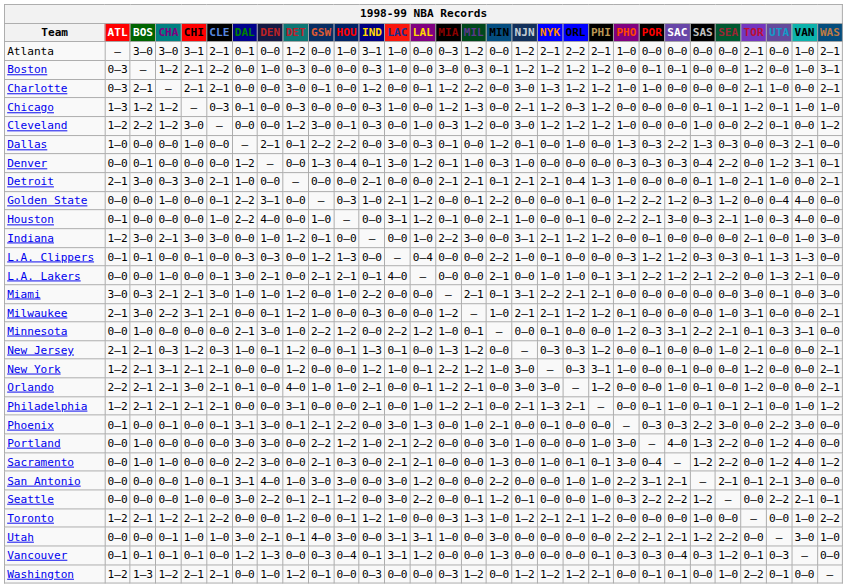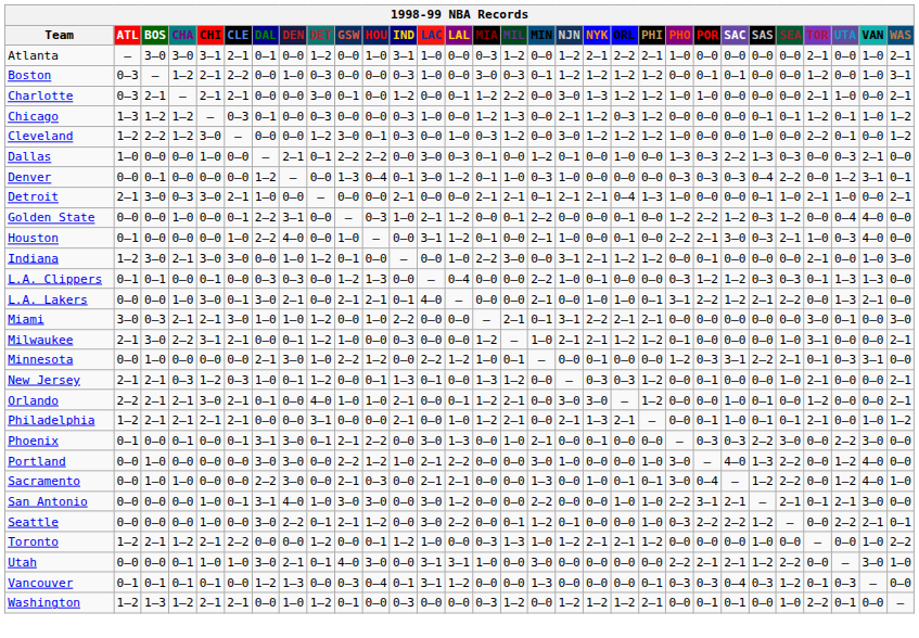 <table class="wikitable" style="font-size:90%; text-align:center;">
 <tr>
 <th colspan=30>1998-99 NBA Records</th>
 </tr>
 <tr>
 <th width=100>Team</th>
 <th style="background:#FF0000;color:#FFFFFF;width=35">ATL</th>
 <th style="background:#006400;color:#FFFFFF;width=35">BOS</th>
 <th style="background:#008080;color:#800080;width=35">CHA</th>
 <th style="background:#FF0000;color:#000000;width=35">CHI</th>
 <th style="background:#000000;color:#5787DC;width=35">CLE</th>
 <th style="background:#00008B;color:#008000;width=35">DAL</th>
 <th style="background:#141A44;color:#BC2224;width=35">DEN</th>
 <th style="background:#0C7674;color:#BB222C;width=35">DET</th>
 <th style="background:#072E63;color:#DC5A34;width=35">GSW</th>
 <th style="background:#002366;color:#FF0000;width=35">HOU</th>
 <th style="background:#000080;color:#FFD700;width=35">IND</th>
 <th style="background:#F9160D;color:#1A2E8B;width=35">LAC</th>
 <th style="background:#800080;color:#FFD700;width=35">LAL</th>
 <th style="background:#000000;color:#8B0000;width=35">MIA</th>
 <th style="background:#00471B;color:#5C378A;width=35">MIL</th>
 <th style="background:#044D80;color:#000000;width=35">MIN</th>
 <th style="background:#12305B;color:#C4CED4;width=35">NJN</th>
 <th style="background:#0000FF;color:#FF8C00;width=35">NYK</th>
 <th style="background:#0000FF;color:#000000;width=35">ORL</th>
 <th style="background:#000000;color:#BB9754;width=35">PHI</th>
 <th style="background:#800080;color:#FF4500;width=35">PHO</th>
 <th style="background:#000000;color:#FF0000;width=35">POR</th>
 <th style="background:#6846A8;color:#FFFFFF;width=35">SAC</th>
 <th style="background:#000000;color:#C0C0C0;width=35">SAS</th>
 <th style="background:#005831;color:#992634;width=35">SEA</th>
 <th style="background:#7436BF;color:#BE0F34;width=35">TOR</th>
 <th style="background:#644A9C;color:#149BC7;width=35">UTA</th>
 <th style="background:#0CB2AC;color:#000000;width=35">VAN</th>
 <th style="background:#044D7D;color:#BC7A44;width=35">WAS</th>
 </tr>
 <tr>
 <td style="text-align:left;">Atlanta</td>
 <td>–</td>
 <td>3–0</td>
 <td>3–0</td>
 <td>3–1</td>
 <td>2–1</td>
 <td>0–1</td>
 <td>0–0</td>
 <td>1–2</td>
 <td>0–0</td>
 <td>1–0</td>
 <td>3–1</td>
 <td>1–0</td>
 <td>0–0</td>
 <td>0–3</td>
 <td>1–2</td>
 <td>0–0</td>
 <td>1–2</td>
 <td>2–1</td>
 <td>2–2</td>
 <td>2–1</td>
 <td>1–0</td>
 <td>0–0</td>
 <td>0–0</td>
 <td>0–0</td>
 <td>0–0</td>
 <td>2–1</td>
 <td>0–0</td>
 <td>1–0</td>
 <td>2–1</td>
 </tr>
 <tr>
 <td style="text-align:left;"><a href='#'>Boston</a></td>
 <td>0–3</td>
 <td>–</td>
 <td>1–2</td>
 <td>2–1</td>
 <td>2–2</td>
 <td>0–0</td>
 <td>1–0</td>
 <td>0–3</td>
 <td>0–0</td>
 <td>0–0</td>
 <td>0–3</td>
 <td>1–0</td>
 <td>0–0</td>
 <td>3–0</td>
 <td>0–3</td>
 <td>0–1</td>
 <td>1–2</td>
 <td>1–2</td>
 <td>1–2</td>
 <td>1–2</td>
 <td>0–0</td>
 <td>0–1</td>
 <td>0–1</td>
 <td>0–0</td>
 <td>0–0</td>
 <td>1–2</td>
 <td>0–0</td>
 <td>1–0</td>
 <td>3–1</td>
 </tr>
 <tr>
 <td style="text-align:left;"><a href='#'>Charlotte</a></td>
 <td>0–3</td>
 <td>2–1</td>
 <td>–</td>
 <td>2–1</td>
 <td>2–1</td>
 <td>0–0</td>
 <td>0–0</td>
 <td>3–0</td>
 <td>0–1</td>
 <td>0–0</td>
 <td>1–2</td>
 <td>0–0</td>
 <td>0–1</td>
 <td>1–2</td>
 <td>2–2</td>
 <td>0–0</td>
 <td>3–0</td>
 <td>1–3</td>
 <td>1–2</td>
 <td>1–2</td>
 <td>1–0</td>
 <td>1–0</td>
 <td>0–0</td>
 <td>0–0</td>
 <td>0–0</td>
 <td>2–1</td>
 <td>1–0</td>
 <td>0–0</td>
 <td>2–1</td>
 </tr>
 <tr>
 <td style="text-align:left;"><a href='#'>Chicago</a></td>
 <td>1–3</td>
 <td>1–2</td>
 <td>1–2</td>
 <td>–</td>
 <td>0–3</td>
 <td>0–1</td>
 <td>0–0</td>
 <td>0–3</td>
 <td>0–0</td>
 <td>0–0</td>
 <td>0–3</td>
 <td>1–0</td>
 <td>0–0</td>
 <td>1–2</td>
 <td>1–3</td>
 <td>0–0</td>
 <td>2–1</td>
 <td>1–2</td>
 <td>0–3</td>
 <td>1–2</td>
 <td>0–0</td>
 <td>0–0</td>
 <td>0–0</td>
 <td>0–1</td>
 <td>0–1</td>
 <td>1–2</td>
 <td>0–1</td>
 <td>1–0</td>
-<td>1–0</td>
+<td>1–2</td>
 </tr>
 <tr>
 <td style="text-align:left;"><a href='#'>Cleveland</a></td>
 <td>1–2</td>
 <td>2–2</td>
 <td>1–2</td>
 <td>3–0</td>
 <td>–</td>
 <td>0–0</td>
 <td>0–0</td>
 <td>1–2</td>
 <td>3–0</td>
 <td>0–1</td>
 <td>0–3</td>
 <td>0–0</td>
 <td>1–0</td>
 <td>0–3</td>
 <td>1–2</td>
 <td>0–0</td>
 <td>3–0</td>
 <td>1–2</td>
 <td>1–2</td>
 <td>1–2</td>
 <td>1–0</td>
 <td>0–0</td>
 <td>0–0</td>
 <td>1–0</td>
 <td>0–0</td>
 <td>2–2</td>
 <td>0–1</td>
 <td>0–0</td>
 <td>1–2</td>
 </tr>
 <tr>
 <td style="text-align:left;"><a href='#'>Dallas</a></td>
 <td>1–0</td>
 <td>0–0</td>
 <td>0–0</td>
 <td>1–0</td>
 <td>0–0</td>
 <td>–</td>
 <td>2–1</td>
 <td>0–1</td>
 <td>2–2</td>
 <td>2–2</td>
 <td>0–0</td>
 <td>3–0</td>
 <td>0–3</td>
 <td>0–1</td>
 <td>0–0</td>
 <td>1–2</td>
 <td>0–1</td>
 <td>0–0</td>
 <td>1–0</td>
 <td>0–0</td>
 <td>1–3</td>
 <td>0–3</td>
 <td>2–2</td>
 <td>1–3</td>
 <td>0–3</td>
 <td>0–0</td>
 <td>0–3</td>
 <td>2–1</td>
 <td>0–0</td>
 </tr>
 <tr>
 <td style="text-align:left;"><a href='#'>Denver</a></td>
 <td>0–0</td>
 <td>0–1</td>
 <td>0–0</td>
 <td>0–0</td>
 <td>0–0</td>
 <td>1–2</td>
 <td>–</td>
 <td>0–0</td>
 <td>1–3</td>
 <td>0–4</td>
 <td>0–1</td>
 <td>3–0</td>
 <td>1–2</td>
 <td>0–1</td>
 <td>1–0</td>
 <td>0–3</td>
 <td>1–0</td>
 <td>0–0</td>
 <td>0–0</td>
 <td>0–0</td>
 <td>0–3</td>
 <td>0–3</td>
 <td>0–3</td>
 <td>0–4</td>
 <td>2–2</td>
 <td>0–0</td>
 <td>1–2</td>
 <td>3–1</td>
 <td>0–1</td>
 </tr>
 <tr>
 <td style="text-align:left;"><a href='#'>Detroit</a></td>
 <td>2–1</td>
 <td>3–0</td>
 <td>0–3</td>
 <td>3–0</td>
 <td>2–1</td>
 <td>1–0</td>
 <td>0–0</td>
 <td>–</td>
 <td>0–0</td>
 <td>0–0</td>
 <td>2–1</td>
 <td>0–0</td>
 <td>0–0</td>
 <td>2–1</td>
 <td>2–1</td>
 <td>0–1</td>
 <td>2–1</td>
 <td>2–1</td>
 <td>0–4</td>
 <td>1–3</td>
 <td>1–0</td>
 <td>0–0</td>
 <td>0–0</td>
 <td>0–1</td>
 <td>1–0</td>
 <td>2–1</td>
 <td>1–0</td>
 <td>0–0</td>
 <td>2–1</td>
 </tr>
 <tr>
 <td style="text-align:left;"><a href='#'>Golden State</a></td>
 <td>0–0</td>
 <td>0–0</td>
 <td>1–0</td>
 <td>0–0</td>
 <td>0–1</td>
 <td>2–2</td>
 <td>3–1</td>
 <td>0–0</td>
 <td>–</td>
 <td>0–3</td>
 <td>1–0</td>
 <td>2–1</td>
 <td>1–2</td>
 <td>0–0</td>
 <td>0–1</td>
 <td>2–2</td>
 <td>0–0</td>
 <td>0–0</td>
 <td>0–1</td>
 <td>0–0</td>
 <td>1–2</td>
 <td>2–2</td>
 <td>1–2</td>
 <td>0–3</td>
 <td>1–2</td>
 <td>0–0</td>
 <td>0–4</td>
 <td>4–0</td>
 <td>0–0</td>
 </tr>
 <tr>
 <td style="text-align:left;"><a href='#'>Houston</a></td>
 <td>0–1</td>
 <td>0–0</td>
 <td>0–0</td>
 <td>0–0</td>
 <td>1–0</td>
 <td>2–2</td>
 <td>4–0</td>
 <td>0–0</td>
 <td>1–0</td>
 <td>–</td>
 <td>0–0</td>
 <td>3–1</td>
 <td>1–2</td>
 <td>0–1</td>
 <td>0–0</td>
 <td>2–1</td>
 <td>1–0</td>
 <td>0–0</td>
 <td>0–1</td>
 <td>0–0</td>
 <td>2–2</td>
 <td>2–1</td>
 <td>3–0</td>
 <td>0–3</td>
 <td>2–1</td>
 <td>1–0</td>
 <td>0–3</td>
 <td>4–0</td>
 <td>0–0</td>
 </tr>
 <tr>
 <td style="text-align:left;"><a href='#'>Indiana</a></td>
 <td>1–2</td>
 <td>3–0</td>
 <td>2–1</td>
 <td>3–0</td>
 <td>3–0</td>
 <td>0–0</td>
 <td>1–0</td>
 <td>1–2</td>
 <td>0–1</td>
 <td>0–0</td>
 <td>–</td>
 <td>0–0</td>
 <td>1–0</td>
 <td>2–2</td>
 <td>3–0</td>
 <td>0–0</td>
 <td>3–1</td>
 <td>2–1</td>
 <td>1–2</td>
 <td>1–2</td>
 <td>0–0</td>
 <td>0–1</td>
 <td>0–0</td>
 <td>0–0</td>
 <td>0–0</td>
 <td>2–1</td>
 <td>0–0</td>
 <td>1–0</td>
 <td>3–0</td>
 </tr>
 <tr>
 <td style="text-align:left;"><a href='#'>L.A. Clippers</a></td>
 <td>0–1</td>
 <td>0–1</td>
 <td>0–0</td>
 <td>0–1</td>
 <td>0–0</td>
 <td>0–3</td>
 <td>0–3</td>
 <td>0–0</td>
 <td>1–2</td>
 <td>1–3</td>
 <td>0–0</td>
 <td>–</td>
 <td>0–4</td>
 <td>0–0</td>
 <td>0–0</td>
 <td>2–2</td>
 <td>1–0</td>
 <td>0–1</td>
 <td>0–0</td>
 <td>0–0</td>
 <td>0–3</td>
 <td>1–2</td>
 <td>1–2</td>
 <td>0–3</td>
 <td>0–3</td>
 <td>0–1</td>
 <td>1–3</td>
 <td>1–3</td>
 <td>0–0</td>
 </tr>
 <tr>
 <td style="text-align:left;"><a href='#'>L.A. Lakers</a></td>
 <td>0–0</td>
 <td>0–0</td>
 <td>1–0</td>
-<td>0–0</td>
+<td>3–0</td>
 <td>0–1</td>
 <td>3–0</td>
 <td>2–1</td>
 <td>0–0</td>
 <td>2–1</td>
 <td>2–1</td>
 <td>0–1</td>
 <td>4–0</td>
 <td>–</td>
 <td>0–0</td>
 <td>0–0</td>
 <td>2–1</td>
 <td>0–0</td>
 <td>1–0</td>
 <td>1–0</td>
 <td>0–1</td>
 <td>3–1</td>
 <td>2–2</td>
 <td>1–2</td>
 <td>2–1</td>
 <td>2–2</td>
 <td>0–0</td>
 <td>1–3</td>
 <td>2–1</td>
 <td>0–0</td>
 </tr>
 <tr>
 <td style="text-align:left;"><a href='#'>Miami</a></td>
 <td>3–0</td>
 <td>0–3</td>
 <td>2–1</td>
 <td>2–1</td>
 <td>3–0</td>
 <td>1–0</td>
 <td>1–0</td>
 <td>1–2</td>
 <td>0–0</td>
 <td>1–0</td>
 <td>2–2</td>
 <td>0–0</td>
 <td>0–0</td>
 <td>–</td>
 <td>2–1</td>
 <td>0–1</td>
 <td>3–1</td>
 <td>2–2</td>
 <td>2–1</td>
 <td>2–1</td>
 <td>0–0</td>
 <td>0–0</td>
 <td>0–0</td>
 <td>0–0</td>
 <td>0–0</td>
 <td>3–0</td>
 <td>0–1</td>
 <td>0–0</td>
 <td>3–0</td>
 </tr>
 <tr>
 <td style="text-align:left;"><a href='#'>Milwaukee</a></td>
 <td>2–1</td>
 <td>3–0</td>
 <td>2–2</td>
 <td>3–1</td>
 <td>2–1</td>
 <td>0–0</td>
 <td>0–1</td>
 <td>1–2</td>
 <td>1–0</td>
 <td>0–0</td>
 <td>0–3</td>
 <td>0–0</td>
 <td>0–0</td>
 <td>1–2</td>
 <td>–</td>
 <td>1–0</td>
 <td>2–1</td>
 <td>2–1</td>
 <td>1–2</td>
 <td>1–2</td>
 <td>0–1</td>
 <td>0–0</td>
 <td>0–0</td>
 <td>0–0</td>
 <td>1–0</td>
 <td>3–1</td>
 <td>0–0</td>
 <td>0–0</td>
 <td>2–1</td>
 </tr>
 <tr>
 <td style="text-align:left;"><a href='#'>Minnesota</a></td>
 <td>0–0</td>
 <td>1–0</td>
 <td>0–0</td>
 <td>0–0</td>
 <td>0–0</td>
 <td>2–1</td>
 <td>3–0</td>
 <td>1–0</td>
 <td>2–2</td>
 <td>1–2</td>
 <td>0–0</td>
 <td>2–2</td>
 <td>1–2</td>
 <td>1–0</td>
 <td>0–1</td>
 <td>–</td>
 <td>0–0</td>
 <td>0–1</td>
 <td>0–0</td>
 <td>0–0</td>
 <td>1–2</td>
 <td>0–3</td>
 <td>3–1</td>
 <td>2–2</td>
 <td>2–1</td>
 <td>0–1</td>
 <td>0–3</td>
 <td>3–1</td>
 <td>0–0</td>
 </tr>
 <tr>
 <td style="text-align:left;"><a href='#'>New Jersey</a></td>
 <td>2–1</td>
 <td>2–1</td>
 <td>0–3</td>
 <td>1–2</td>
 <td>0–3</td>
 <td>1–0</td>
 <td>0–1</td>
 <td>1–2</td>
 <td>0–0</td>
 <td>0–1</td>
 <td>1–3</td>
 <td>0–1</td>
 <td>0–0</td>
 <td>1–3</td>
 <td>1–2</td>
 <td>0–0</td>
 <td>–</td>
 <td>0–3</td>
 <td>0–3</td>
 <td>1–2</td>
 <td>0–0</td>
 <td>0–1</td>
 <td>0–0</td>
 <td>0–0</td>
 <td>1–0</td>
 <td>2–1</td>
-<td>0–0</td>
-<td>0–0</td>
-<td>2–1</td>
-</tr>
-<tr>
-<td style="text-align:left;"><a href='#'>New York</a></td>
-<td>1–2</td>
-<td>2–1</td>
-<td>3–1</td>
-<td>2–1</td>
-<td>2–1</td>
-<td>0–0</td>
-<td>0–0</td>
-<td>1–2</td>
-<td>0–0</td>
-<td>0–0</td>
-<td>1–2</td>
-<td>1–0</td>
-<td>0–1</td>
-<td>2–2</td>
-<td>1–2</td>
-<td>1–0</td>
-<td>3–0</td>
-<td>–</td>
-<td>0–3</td>
-<td>3–1</td>
-<td>1–0</td>
-<td>0–0</td>
-<td>0–1</td>
-<td>0–0</td>
-<td>0–0</td>
-<td>1–2</td>
 <td>0–0</td>
 <td>0–0</td>
 <td>2–1</td>
 </tr>
 <tr>
 <td style="text-align:left;"><a href='#'>Orlando</a></td>
 <td>2–2</td>
 <td>2–1</td>
 <td>2–1</td>
 <td>3–0</td>
 <td>2–1</td>
 <td>0–1</td>
 <td>0–0</td>
 <td>4–0</td>
 <td>1–0</td>
 <td>1–0</td>
 <td>2–1</td>
 <td>0–0</td>
 <td>0–1</td>
 <td>1–2</td>
 <td>2–1</td>
 <td>0–0</td>
 <td>3–0</td>
 <td>3–0</td>
 <td>–</td>
 <td>1–2</td>
 <td>0–0</td>
 <td>0–0</td>
 <td>1–0</td>
 <td>0–1</td>
 <td>0–0</td>
 <td>1–2</td>
 <td>0–0</td>
 <td>0–0</td>
 <td>2–1</td>
 </tr>
 <tr>
 <td style="text-align:left;"><a href='#'>Philadelphia</a></td>
 <td>1–2</td>
 <td>2–1</td>
 <td>2–1</td>
 <td>2–1</td>
 <td>2–1</td>
 <td>0–0</td>
 <td>0–0</td>
 <td>3–1</td>
 <td>0–0</td>
 <td>0–0</td>
 <td>2–1</td>
 <td>0–0</td>
 <td>1–0</td>
 <td>1–2</td>
 <td>2–1</td>
 <td>0–0</td>
 <td>2–1</td>
 <td>1–3</td>
 <td>2–1</td>
 <td>–</td>
 <td>0–0</td>
 <td>0–1</td>
 <td>1–0</td>
 <td>0–1</td>
 <td>0–1</td>
 <td>2–1</td>
 <td>0–0</td>
 <td>1–0</td>
 <td>1–2</td>
 </tr>
 <tr>
 <td style="text-align:left;"><a href='#'>Phoenix</a></td>
 <td>0–1</td>
 <td>0–0</td>
 <td>0–1</td>
 <td>0–0</td>
 <td>0–1</td>
 <td>3–1</td>
 <td>3–0</td>
 <td>0–1</td>
 <td>2–1</td>
 <td>2–2</td>
 <td>0–0</td>
 <td>3–0</td>
 <td>1–3</td>
 <td>0–0</td>
 <td>1–0</td>
 <td>2–1</td>
 <td>0–0</td>
 <td>0–1</td>
 <td>0–0</td>
 <td>0–0</td>
 <td>–</td>
 <td>0–3</td>
 <td>0–3</td>
 <td>2–2</td>
 <td>3–0</td>
 <td>0–0</td>
 <td>2–2</td>
 <td>3–0</td>
 <td>0–0</td>
 </tr>
 <tr>
 <td style="text-align:left;"><a href='#'>Portland</a></td>
 <td>0–0</td>
 <td>1–0</td>
 <td>0–0</td>
 <td>0–0</td>
 <td>0–0</td>
 <td>3–0</td>
 <td>3–0</td>
 <td>0–0</td>
 <td>2–2</td>
 <td>1–2</td>
 <td>1–0</td>
 <td>2–1</td>
 <td>2–2</td>
 <td>0–0</td>
 <td>0–0</td>
 <td>3–0</td>
 <td>1–0</td>
 <td>0–0</td>
 <td>0–0</td>
 <td>1–0</td>
 <td>3–0</td>
 <td>–</td>
 <td>4–0</td>
 <td>1–3</td>
 <td>2–2</td>
 <td>0–0</td>
 <td>1–2</td>
 <td>4–0</td>
 <td>0–0</td>
 </tr>
 <tr>
 <td style="text-align:left;"><a href='#'>Sacramento</a></td>
 <td>0–0</td>
 <td>1–0</td>
 <td>1–0</td>
 <td>0–0</td>
 <td>0–0</td>
 <td>2–2</td>
 <td>3–0</td>
 <td>0–0</td>
 <td>2–1</td>
 <td>0–3</td>
 <td>0–0</td>
 <td>2–1</td>
 <td>2–1</td>
 <td>0–0</td>
 <td>0–0</td>
 <td>1–3</td>
 <td>0–0</td>
 <td>1–0</td>
 <td>0–1</td>
 <td>0–1</td>
 <td>3–0</td>
 <td>0–4</td>
 <td>–</td>
 <td>1–2</td>
 <td>2–2</td>
 <td>0–0</td>
 <td>1–2</td>
 <td>4–0</td>
-<td>1–2</td>
+<td>1–0</td>
 </tr>
 <tr>
 <td style="text-align:left;"><a href='#'>San Antonio</a></td>
 <td>0–0</td>
 <td>0–0</td>
 <td>0–0</td>
 <td>1–0</td>
 <td>0–1</td>
 <td>3–1</td>
 <td>4–0</td>
 <td>1–0</td>
 <td>3–0</td>
 <td>3–0</td>
 <td>0–0</td>
 <td>3–0</td>
 <td>1–2</td>
 <td>0–0</td>
 <td>0–0</td>
 <td>2–2</td>
 <td>0–0</td>
 <td>0–0</td>
 <td>1–0</td>
 <td>1–0</td>
 <td>2–2</td>
 <td>3–1</td>
 <td>2–1</td>
 <td>–</td>
 <td>2–1</td>
 <td>0–1</td>
 <td>2–1</td>
 <td>3–0</td>
 <td>0–0</td>
 </tr>
 <tr>
 <td style="text-align:left;"><a href='#'>Seattle</a></td>
 <td>0–0</td>
 <td>0–0</td>
 <td>0–0</td>
 <td>1–0</td>
 <td>0–0</td>
 <td>3–0</td>
 <td>2–2</td>
 <td>0–1</td>
 <td>2–1</td>
 <td>1–2</td>
 <td>0–0</td>
 <td>3–0</td>
 <td>2–2</td>
 <td>0–0</td>
 <td>0–1</td>
 <td>1–2</td>
 <td>0–1</td>
 <td>0–0</td>
 <td>0–0</td>
 <td>1–0</td>
 <td>0–3</td>
 <td>2–2</td>
 <td>2–2</td>
 <td>1–2</td>
 <td>–</td>
 <td>0–0</td>
 <td>2–2</td>
 <td>2–1</td>
 <td>0–1</td>
 </tr>
 <tr>
 <td style="text-align:left;"><a href='#'>Toronto</a></td>
 <td>1–2</td>
 <td>2–1</td>
 <td>1–2</td>
 <td>2–1</td>
 <td>2–2</td>
 <td>0–0</td>
 <td>0–0</td>
 <td>1–2</td>
 <td>0–0</td>
 <td>0–1</td>
 <td>1–2</td>
 <td>1–0</td>
 <td>0–0</td>
 <td>0–3</td>
 <td>1–3</td>
 <td>1–0</td>
 <td>1–2</td>
 <td>2–1</td>
 <td>2–1</td>
 <td>1–2</td>
 <td>0–0</td>
 <td>0–0</td>
 <td>0–0</td>
 <td>1–0</td>
 <td>0–0</td>
 <td>–</td>
 <td>0–0</td>
 <td>1–0</td>
 <td>2–2</td>
 </tr>
 <tr>
 <td style="text-align:left;"><a href='#'>Utah</a></td>
 <td>0–0</td>
 <td>0–0</td>
 <td>0–1</td>
 <td>1–0</td>
 <td>1–0</td>
 <td>3–0</td>
 <td>2–1</td>
 <td>0–1</td>
 <td>4–0</td>
 <td>3–0</td>
 <td>0–0</td>
 <td>3–1</td>
 <td>3–1</td>
 <td>1–0</td>
 <td>0–0</td>
 <td>3–0</td>
 <td>0–0</td>
 <td>0–0</td>
 <td>0–0</td>
 <td>0–0</td>
 <td>2–2</td>
 <td>2–1</td>
 <td>2–1</td>
 <td>1–2</td>
 <td>2–2</td>
 <td>0–0</td>
 <td>–</td>
 <td>3–0</td>
 <td>1–0</td>
 </tr>
 <tr>
 <td style="text-align:left;"><a href='#'>Vancouver</a></td>
 <td>0–1</td>
 <td>0–1</td>
 <td>0–1</td>
 <td>0–1</td>
 <td>0–0</td>
 <td>1–2</td>
 <td>1–3</td>
 <td>0–0</td>
 <td>0–3</td>
 <td>0–4</td>
 <td>0–1</td>
 <td>3–1</td>
 <td>1–2</td>
 <td>0–0</td>
 <td>0–0</td>
 <td>1–3</td>
 <td>0–0</td>
 <td>0–0</td>
 <td>0–0</td>
 <td>0–1</td>
 <td>0–3</td>
 <td>0–3</td>
 <td>0–4</td>
 <td>0–3</td>
 <td>1–2</td>
 <td>0–1</td>
 <td>0–3</td>
 <td>–</td>
 <td>0–0</td>
 </tr>
 <tr>
 <td style="text-align:left;"><a href='#'>Washington</a></td>
 <td>1–2</td>
 <td>1–3</td>
 <td>1–2</td>
 <td>2–1</td>
 <td>2–1</td>
 <td>0–0</td>
 <td>1–0</td>
 <td>1–2</td>
 <td>0–1</td>
 <td>0–0</td>
 <td>0–3</td>
 <td>0–0</td>
 <td>0–0</td>
 <td>0–3</td>
 <td>1–2</td>
 <td>0–0</td>
 <td>1–2</td>
 <td>1–2</td>
 <td>1–2</td>
 <td>2–1</td>
 <td>0–0</td>
 <td>0–1</td>
 <td>0–1</td>
 <td>0–0</td>
 <td>1–0</td>
 <td>2–2</td>
 <td>0–1</td>
 <td>0–0</td>
 <td>—</td>
 </tr>
 </table>
